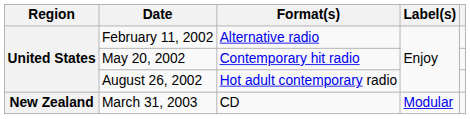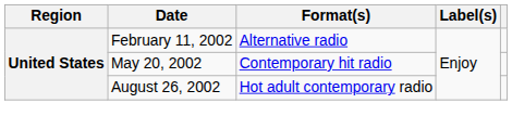 <table class="wikitable plainrowheaders">
 <tr>
 <th scope="col">Region</th>
 <th scope="col">Date</th>
 <th scope="col">Format(s)</th>
 <th scope="col">Label(s)</th>
 <th scope="col"></th>
 </tr>
 <tr>
 <th scope="row" rowspan="3">United States</th>
 <td>February 11, 2002</td>
 <td><a href='#'>Alternative radio</a></td>
 <td rowspan="3">Enjoy</td>
 <td></td>
 </tr>
 <tr>
 <td>May 20, 2002</td>
 <td><a href='#'>Contemporary hit radio</a></td>
 <td></td>
 </tr>
 <tr>
 <td>August 26, 2002</td>
 <td><a href='#'>Hot adult contemporary</a> radio</td>
 <td></td>
 </tr>
-<tr>
-<th scope="row">New Zealand</th>
-<td>March 31, 2003</td>
-<td>CD</td>
-<td><a href='#'>Modular</a></td>
-<td></td>
-</tr>
 </table>
